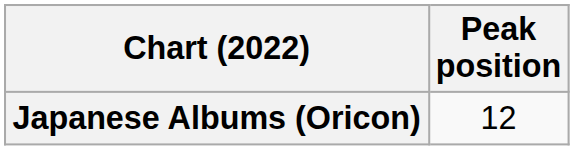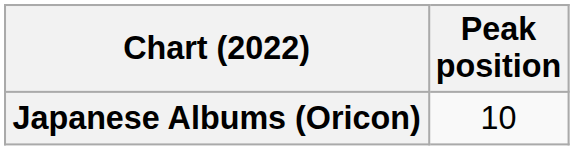 <table class="wikitable sortable plainrowheaders" style="text-align:center">
 <tr>
 <th scope="col">Chart (2022)</th>
 <th scope="col">Peak<br>position</th>
 </tr>
 <tr>
 <th scope="row">Japanese Albums (Oricon)</th>
-<td>12</td>
+<td>10</td>
 </tr>
 </table>
